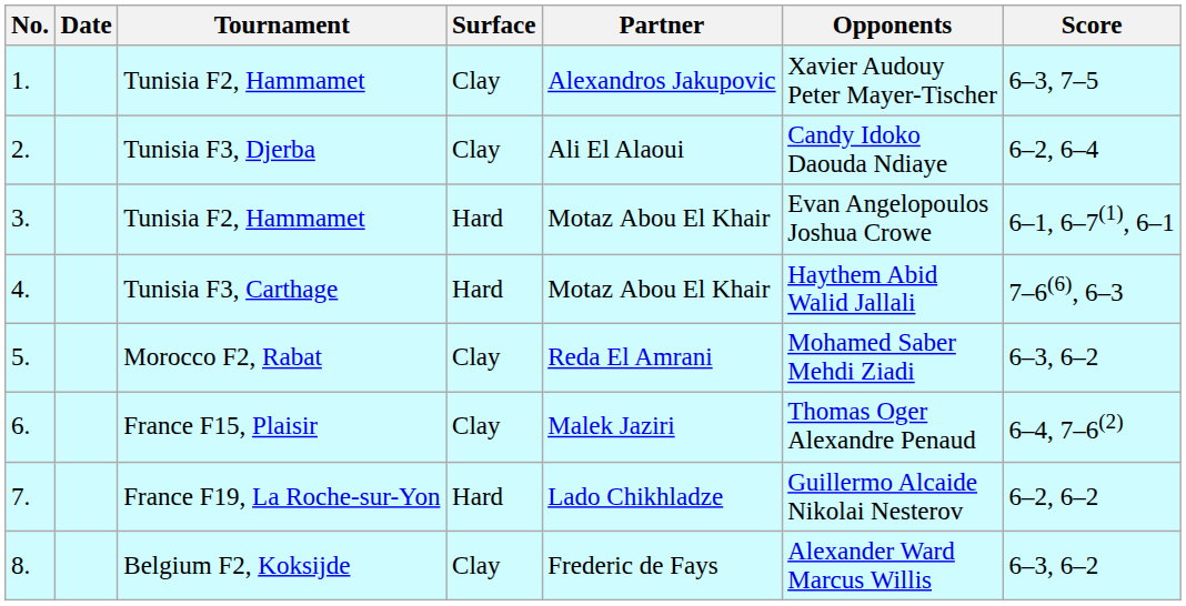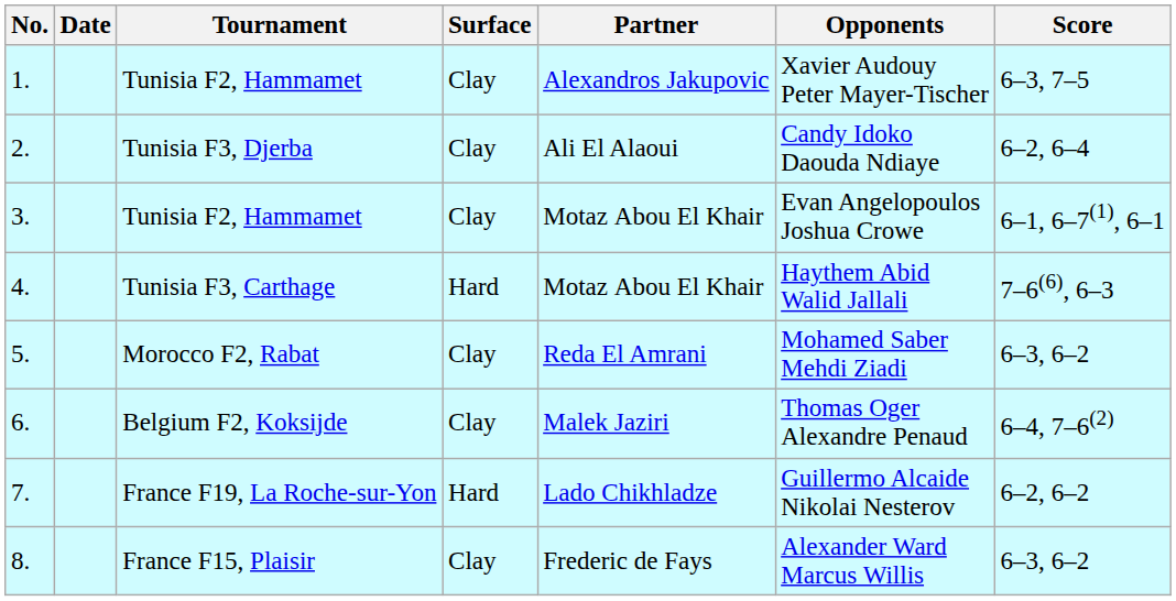 <table class="sortable wikitable">
 <tr>
 <th>No.</th>
 <th>Date</th>
 <th>Tournament</th>
 <th>Surface</th>
 <th>Partner</th>
 <th>Opponents</th>
 <th class="unsortable">Score</th>
 </tr>
 <tr style="background:#cffcff;">
 <td>1.</td>
 <td></td>
 <td>Tunisia F2, <a href='#'>Hammamet</a></td>
 <td>Clay</td>
 <td> <a href='#'>Alexandros Jakupovic</a></td>
 <td> Xavier Audouy <br>  Peter Mayer-Tischer</td>
 <td>6–3, 7–5</td>
 </tr>
 <tr style="background:#cffcff;">
 <td>2.</td>
 <td></td>
 <td>Tunisia F3, <a href='#'>Djerba</a></td>
 <td>Clay</td>
 <td> Ali El Alaoui</td>
 <td> <a href='#'>Candy Idoko</a> <br>  Daouda Ndiaye</td>
 <td>6–2, 6–4</td>
 </tr>
 <tr style="background:#cffcff;">
 <td>3.</td>
 <td></td>
 <td>Tunisia F2, <a href='#'>Hammamet</a></td>
-<td>Hard</td>
+<td>Clay</td>
 <td> Motaz Abou El Khair</td>
 <td> Evan Angelopoulos <br>  Joshua Crowe</td>
 <td>6–1, 6–7<sup>(1)</sup>, 6–1</td>
 </tr>
 <tr style="background:#cffcff;">
 <td>4.</td>
 <td></td>
 <td>Tunisia F3, <a href='#'>Carthage</a></td>
 <td>Hard</td>
 <td> Motaz Abou El Khair</td>
 <td> <a href='#'>Haythem Abid</a> <br>  <a href='#'>Walid Jallali</a></td>
 <td>7–6<sup>(6)</sup>, 6–3</td>
 </tr>
 <tr style="background:#cffcff;">
 <td>5.</td>
 <td></td>
 <td>Morocco F2, <a href='#'>Rabat</a></td>
 <td>Clay</td>
 <td> <a href='#'>Reda El Amrani</a></td>
 <td> <a href='#'>Mohamed Saber</a> <br>  <a href='#'>Mehdi Ziadi</a></td>
 <td>6–3, 6–2</td>
 </tr>
 <tr style="background:#cffcff;">
 <td>6.</td>
 <td></td>
-<td>France F15, <a href='#'>Plaisir</a></td>
+<td>Belgium F2, <a href='#'>Koksijde</a></td>
 <td>Clay</td>
 <td> <a href='#'>Malek Jaziri</a></td>
 <td> <a href='#'>Thomas Oger</a> <br>  Alexandre Penaud</td>
 <td>6–4, 7–6<sup>(2)</sup></td>
 </tr>
 <tr style="background:#cffcff;">
 <td>7.</td>
 <td></td>
 <td>France F19, <a href='#'>La Roche-sur-Yon</a></td>
 <td>Hard</td>
 <td> <a href='#'>Lado Chikhladze</a></td>
 <td> <a href='#'>Guillermo Alcaide</a> <br>  Nikolai Nesterov</td>
 <td>6–2, 6–2</td>
 </tr>
 <tr style="background:#cffcff;">
 <td>8.</td>
 <td></td>
-<td>Belgium F2, <a href='#'>Koksijde</a></td>
+<td>France F15, <a href='#'>Plaisir</a></td>
 <td>Clay</td>
 <td> Frederic de Fays</td>
 <td> <a href='#'>Alexander Ward</a> <br>  <a href='#'>Marcus Willis</a></td>
 <td>6–3, 6–2</td>
 </tr>
 </table>
